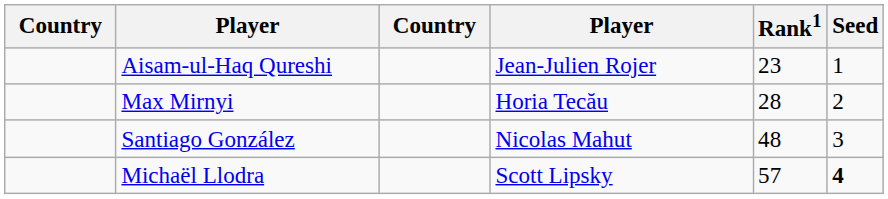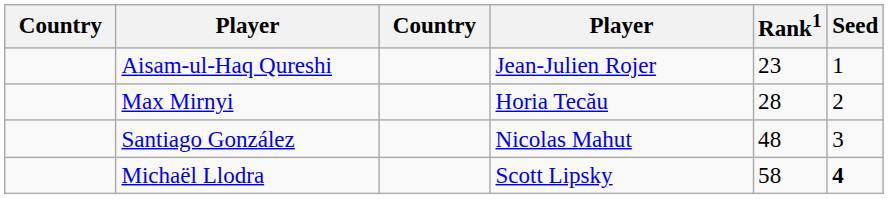 <table class="sortable wikitable">
 <tr>
 <th width="70">Country</th>
 <th width="175">Player</th>
 <th width="70">Country</th>
 <th width="175">Player</th>
 <th>Rank<sup>1</sup></th>
 <th>Seed</th>
 </tr>
 <tr>
 <td></td>
 <td><a href='#'>Aisam-ul-Haq Qureshi</a></td>
 <td></td>
 <td><a href='#'>Jean-Julien Rojer</a></td>
 <td>23</td>
 <td>1</td>
 </tr>
 <tr>
 <td></td>
 <td><a href='#'>Max Mirnyi</a></td>
 <td></td>
 <td><a href='#'>Horia Tecău</a></td>
 <td>28</td>
 <td>2</td>
 </tr>
 <tr>
 <td></td>
 <td><a href='#'>Santiago González</a></td>
 <td></td>
 <td><a href='#'>Nicolas Mahut</a></td>
 <td>48</td>
 <td>3</td>
 </tr>
 <tr>
 <td></td>
 <td><a href='#'>Michaël Llodra</a></td>
 <td></td>
 <td><a href='#'>Scott Lipsky</a></td>
-<td>57</td>
+<td>58</td>
 <td><strong>4</strong></td>
 </tr>
 </table>
